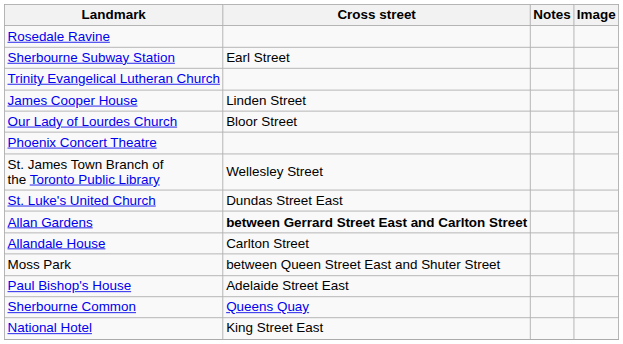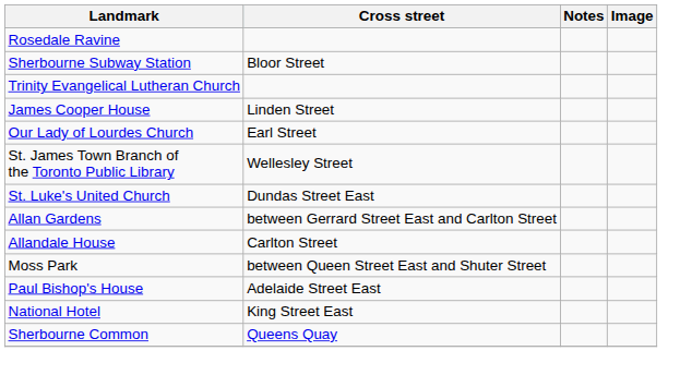 <table class="wikitable">
 <tr style="background:lightblue;">
 <th>Landmark</th>
 <th>Cross street</th>
 <th>Notes</th>
 <th>Image</th>
 </tr>
 <tr>
 <td><a href='#'>Rosedale Ravine</a></td>
 <td></td>
 <td></td>
 <td></td>
 </tr>
 <tr>
 <td><a href='#'>Sherbourne Subway Station</a></td>
-<td>Earl Street</td>
+<td>Bloor Street</td>
 <td></td>
 <td></td>
 </tr>
 <tr>
 <td><a href='#'>Trinity Evangelical Lutheran Church</a></td>
 <td></td>
 <td></td>
 <td></td>
 </tr>
 <tr>
 <td><a href='#'>James Cooper House</a></td>
 <td>Linden Street</td>
 <td></td>
 <td></td>
 </tr>
 <tr>
 <td><a href='#'>Our Lady of Lourdes Church</a></td>
-<td>Bloor Street</td>
-<td></td>
-<td></td>
-</tr>
-<tr>
-<td><a href='#'>Phoenix Concert Theatre</a></td>
-<td></td>
+<td>Earl Street</td>
 <td></td>
 <td></td>
 </tr>
 <tr>
 <td>St. James Town Branch of<br>the <a href='#'>Toronto Public Library</a></td>
 <td>Wellesley Street</td>
 <td></td>
 <td></td>
 </tr>
 <tr>
 <td><a href='#'>St. Luke's United Church</a></td>
 <td>Dundas Street East</td>
 <td></td>
 <td></td>
 </tr>
 <tr>
 <td><a href='#'>Allan Gardens</a></td>
-<td><strong>between Gerrard Street East and Carlton Street</strong></td>
+<td>between Gerrard Street East and Carlton Street</td>
 <td></td>
 <td></td>
 </tr>
 <tr>
 <td><a href='#'>Allandale House</a></td>
 <td>Carlton Street</td>
 <td></td>
 <td></td>
 </tr>
 <tr>
 <td>Moss Park</td>
 <td>between Queen Street East and Shuter Street</td>
 <td></td>
 <td></td>
 </tr>
 <tr>
 <td><a href='#'>Paul Bishop's House</a></td>
 <td>Adelaide Street East</td>
 <td></td>
 <td></td>
 </tr>
 <tr>
+<td><a href='#'>National Hotel</a></td>
+<td>King Street East</td>
+<td></td>
+<td></td>
+</tr>
+<tr>
 <td><a href='#'>Sherbourne Common</a></td>
 <td><a href='#'>Queens Quay</a></td>
 <td></td>
 <td></td>
 </tr>
 <tr>
-<td><a href='#'>National Hotel</a></td>
-<td>King Street East</td>
-<td></td>
-<td></td>
-</tr>
-<tr>
 </tr>
 </table>
